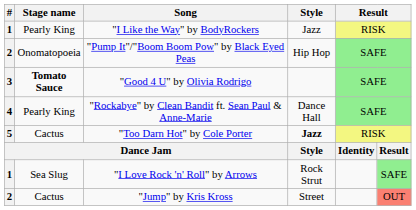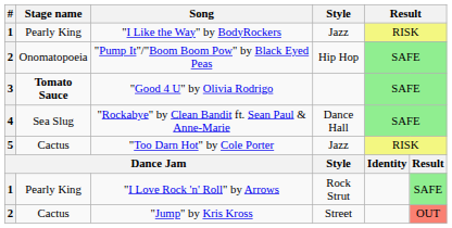 <table class="wikitable plainrowheaders" style="text-align: center;">
 <tr>
 <th>#</th>
 <th>Stage name</th>
 <th>Song</th>
 <th>Style</th>
 <th colspan="2">Result</th>
 </tr>
 <tr>
 <th>1</th>
 <td>Pearly King</td>
 <td>"<a href='#'>I Like the Way</a>" by <a href='#'>BodyRockers</a></td>
 <td>Jazz</td>
 <td colspan="2" bgcolor=#F3F781>RISK</td>
 </tr>
 <tr>
 <th>2</th>
 <td>Onomatopoeia</td>
 <td>"<a href='#'>Pump It</a>"/"<a href='#'>Boom Boom Pow</a>" by <a href='#'>Black Eyed Peas</a></td>
 <td>Hip Hop</td>
 <td colspan="2" bgcolor=lightgreen>SAFE</td>
 </tr>
 <tr>
 <th>3</th>
 <td><strong>Tomato Sauce</strong></td>
 <td>"<a href='#'>Good 4 U</a>" by <a href='#'>Olivia Rodrigo</a></td>
 <td></td>
 <td colspan="2" bgcolor=lightgreen>SAFE</td>
 </tr>
 <tr>
 <th>4</th>
-<td>Pearly King</td>
+<td>Sea Slug</td>
 <td>"<a href='#'>Rockabye</a>" by <a href='#'>Clean Bandit</a> ft. <a href='#'>Sean Paul</a> & <a href='#'>Anne-Marie</a></td>
 <td>Dance Hall</td>
 <td colspan="2" bgcolor=lightgreen>SAFE</td>
 </tr>
 <tr>
 <th>5</th>
 <td>Cactus</td>
 <td>"<a href='#'>Too Darn Hot</a>" by <a href='#'>Cole Porter</a></td>
-<td><strong>Jazz</strong></td>
+<td>Jazz</td>
 <td colspan="2" bgcolor=#F3F781>RISK</td>
 </tr>
 <tr>
 <th colspan="3">Dance Jam</th>
 <th>Style</th>
 <th>Identity</th>
 <th>Result</th>
 </tr>
 <tr>
 <th>1</th>
-<td>Sea Slug</td>
+<td>Pearly King</td>
 <td>"<a href='#'>I Love Rock 'n' Roll</a>" by <a href='#'>Arrows</a></td>
 <td>Rock Strut</td>
 <td></td>
 <td bgcolor=lightgreen>SAFE</td>
 </tr>
 <tr>
 <th>2</th>
 <td>Cactus</td>
 <td>"<a href='#'>Jump</a>" by <a href='#'>Kris Kross</a></td>
 <td>Street</td>
 <td></td>
 <td bgcolor=salmon>OUT</td>
 </tr>
 </table>
